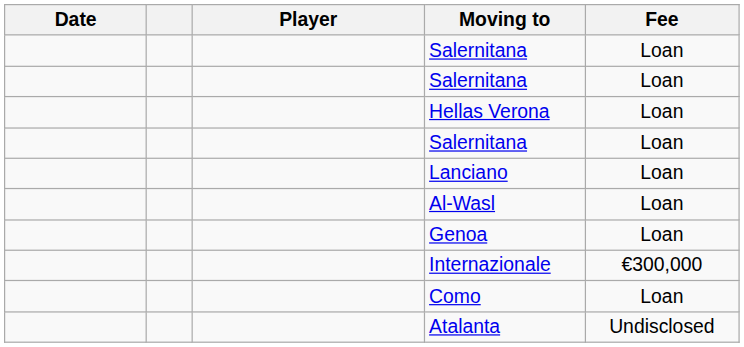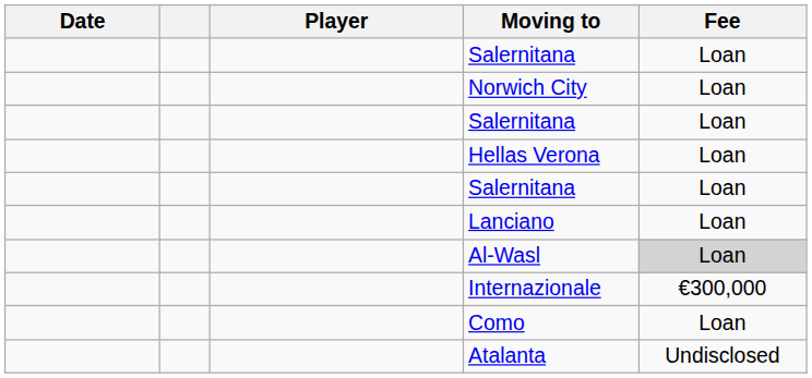 <table class="wikitable sortable">
 <tr>
 <th style="width:110px">Date</th>
 <th style="width:30px"></th>
 <th style="width:185px">Player</th>
 <th style="width:125px">Moving to</th>
 <th style="width:120px" class="unsortable">Fee</th>
 </tr>
 <tr>
 <td></td>
 <td align=center></td>
 <td> </td>
 <td> <a href='#'>Salernitana</a></td>
+<td align=center>Loan</td>
+</tr>
+<tr>
+<td></td>
+<td align=center></td>
+<td> </td>
+<td> <a href='#'>Norwich City</a></td>
 <td align=center>Loan</td>
 </tr>
 <tr>
 <td></td>
 <td align=center></td>
 <td> </td>
 <td> <a href='#'>Salernitana</a></td>
 <td align=center>Loan</td>
 </tr>
 <tr>
 <td></td>
 <td align=center></td>
 <td> </td>
 <td> <a href='#'>Hellas Verona</a></td>
 <td align=center>Loan</td>
 </tr>
 <tr>
 <td></td>
 <td align=center></td>
 <td> </td>
 <td> <a href='#'>Salernitana</a></td>
 <td align=center>Loan</td>
 </tr>
 <tr>
 <td></td>
 <td align=center></td>
 <td> </td>
 <td> <a href='#'>Lanciano</a></td>
 <td align=center>Loan</td>
 </tr>
 <tr>
 <td></td>
 <td align=center></td>
 <td> </td>
 <td> <a href='#'>Al-Wasl</a></td>
-<td align=center>Loan</td>
-</tr>
-<tr>
-<td></td>
-<td align=center></td>
-<td> </td>
-<td> <a href='#'>Genoa</a></td>
-<td align=center>Loan</td>
+<td align=center style="background: lightgrey;">Loan</td>
 </tr>
 <tr>
 <td></td>
 <td align=center></td>
 <td> </td>
 <td> <a href='#'>Internazionale</a></td>
 <td align=center>€300,000</td>
 </tr>
 <tr>
 <td></td>
 <td align=center></td>
 <td> </td>
 <td> <a href='#'>Como</a></td>
 <td align=center>Loan</td>
 </tr>
 <tr>
 <td></td>
 <td align=center></td>
 <td> </td>
 <td> <a href='#'>Atalanta</a></td>
 <td align=center>Undisclosed</td>
 </tr>
 </table>
